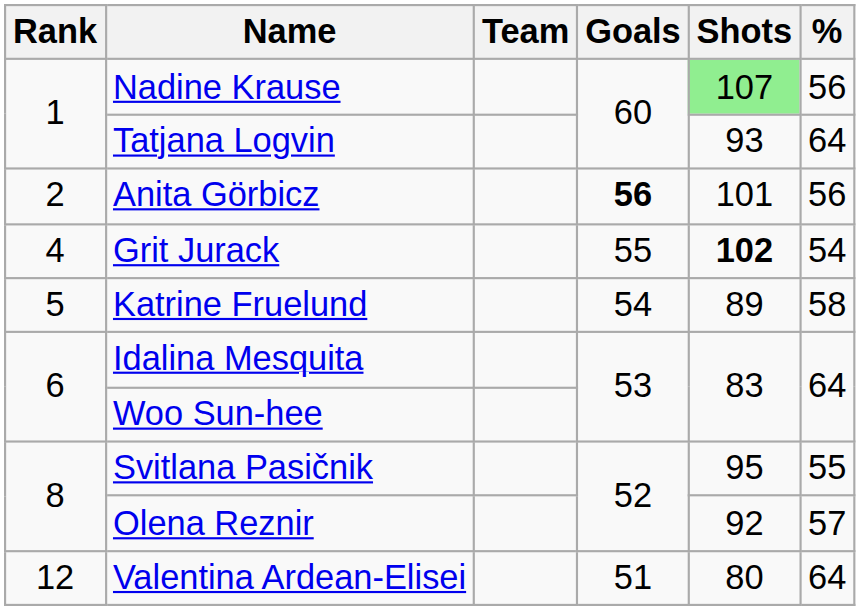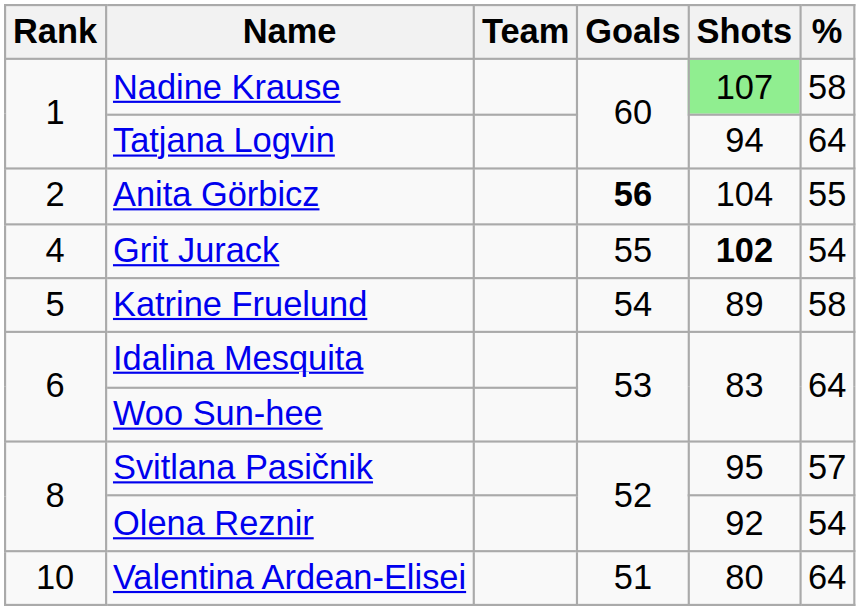 <table class="wikitable sortable" style="text-align: center;">
 <tr>
 <th>Rank</th>
 <th>Name</th>
 <th>Team</th>
 <th>Goals</th>
 <th>Shots</th>
 <th>%</th>
 </tr>
 <tr>
 <td rowspan=2>1</td>
 <td align=left><a href='#'>Nadine Krause</a></td>
 <td align=left></td>
 <td rowspan=2>60</td>
 <td style="background: lightgreen;">107</td>
-<td>56</td>
+<td>58</td>
 </tr>
 <tr>
 <td align=left><a href='#'>Tatjana Logvin</a></td>
 <td align=left></td>
-<td>93</td>
+<td>94</td>
 <td>64</td>
 </tr>
 <tr>
 <td>2</td>
 <td align=left><a href='#'>Anita Görbicz</a></td>
 <td align=left></td>
 <td><strong>56</strong></td>
-<td>101</td>
-<td>56</td>
+<td>104</td>
+<td>55</td>
 </tr>
 <tr>
 <td>4</td>
 <td align=left><a href='#'>Grit Jurack</a></td>
 <td align=left></td>
 <td>55</td>
 <td><strong>102</strong></td>
 <td>54</td>
 </tr>
 <tr>
 <td>5</td>
 <td align=left><a href='#'>Katrine Fruelund</a></td>
 <td align=left></td>
 <td>54</td>
 <td>89</td>
 <td>58</td>
 </tr>
 <tr>
 <td rowspan=2>6</td>
 <td align=left><a href='#'>Idalina Mesquita</a></td>
 <td align=left></td>
 <td rowspan=2>53</td>
 <td rowspan=2>83</td>
 <td rowspan=2>64</td>
 </tr>
 <tr>
 <td align=left><a href='#'>Woo Sun-hee</a></td>
 <td align=left></td>
 </tr>
 <tr>
 <td rowspan=2>8</td>
 <td align=left><a href='#'>Svitlana Pasičnik</a></td>
 <td align=left></td>
 <td rowspan=2>52</td>
 <td>95</td>
-<td>55</td>
+<td>57</td>
 </tr>
 <tr>
 <td align="left"><a href='#'>Olena Reznir</a></td>
 <td align=left></td>
 <td>92</td>
-<td>57</td>
+<td>54</td>
 </tr>
 <tr>
-<td>12</td>
+<td>10</td>
 <td align=left><a href='#'>Valentina Ardean-Elisei</a></td>
 <td align=left></td>
 <td>51</td>
 <td>80</td>
 <td>64</td>
 </tr>
 </table>
